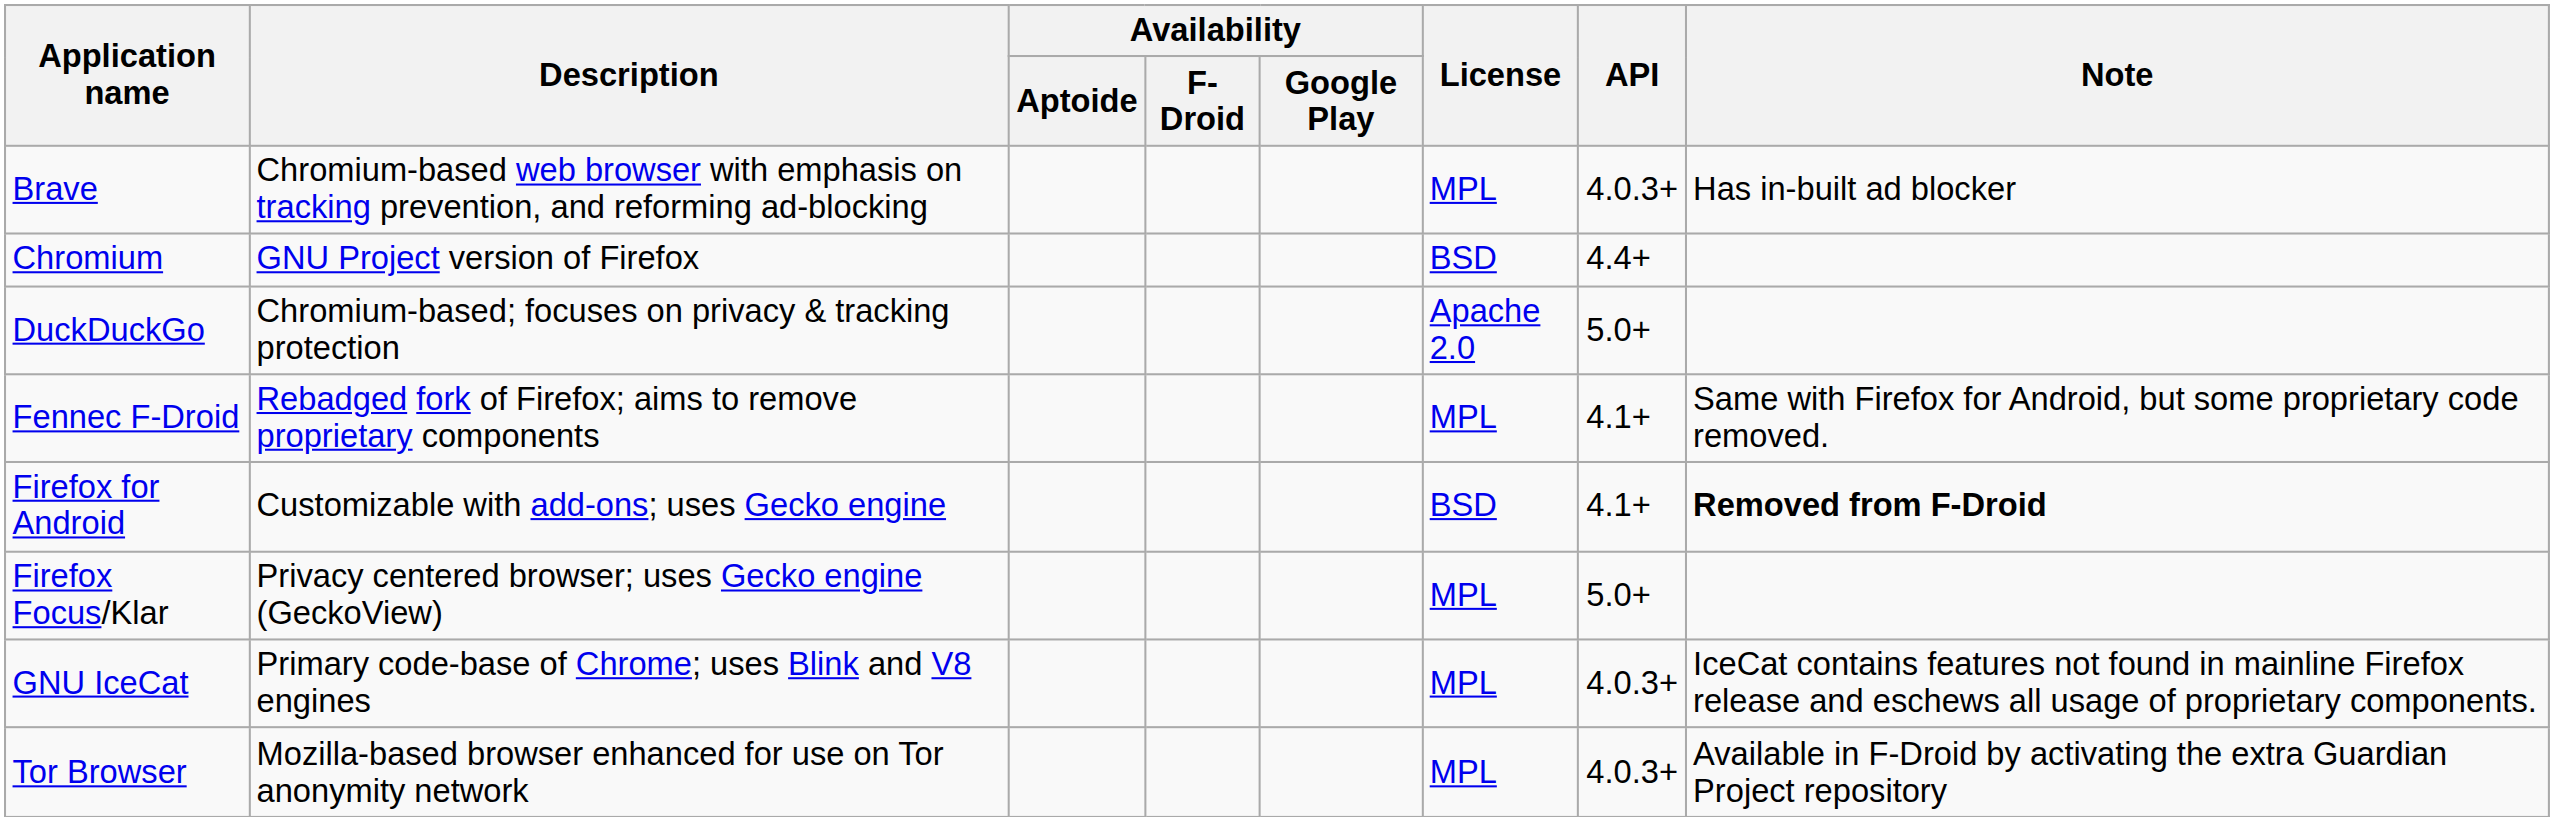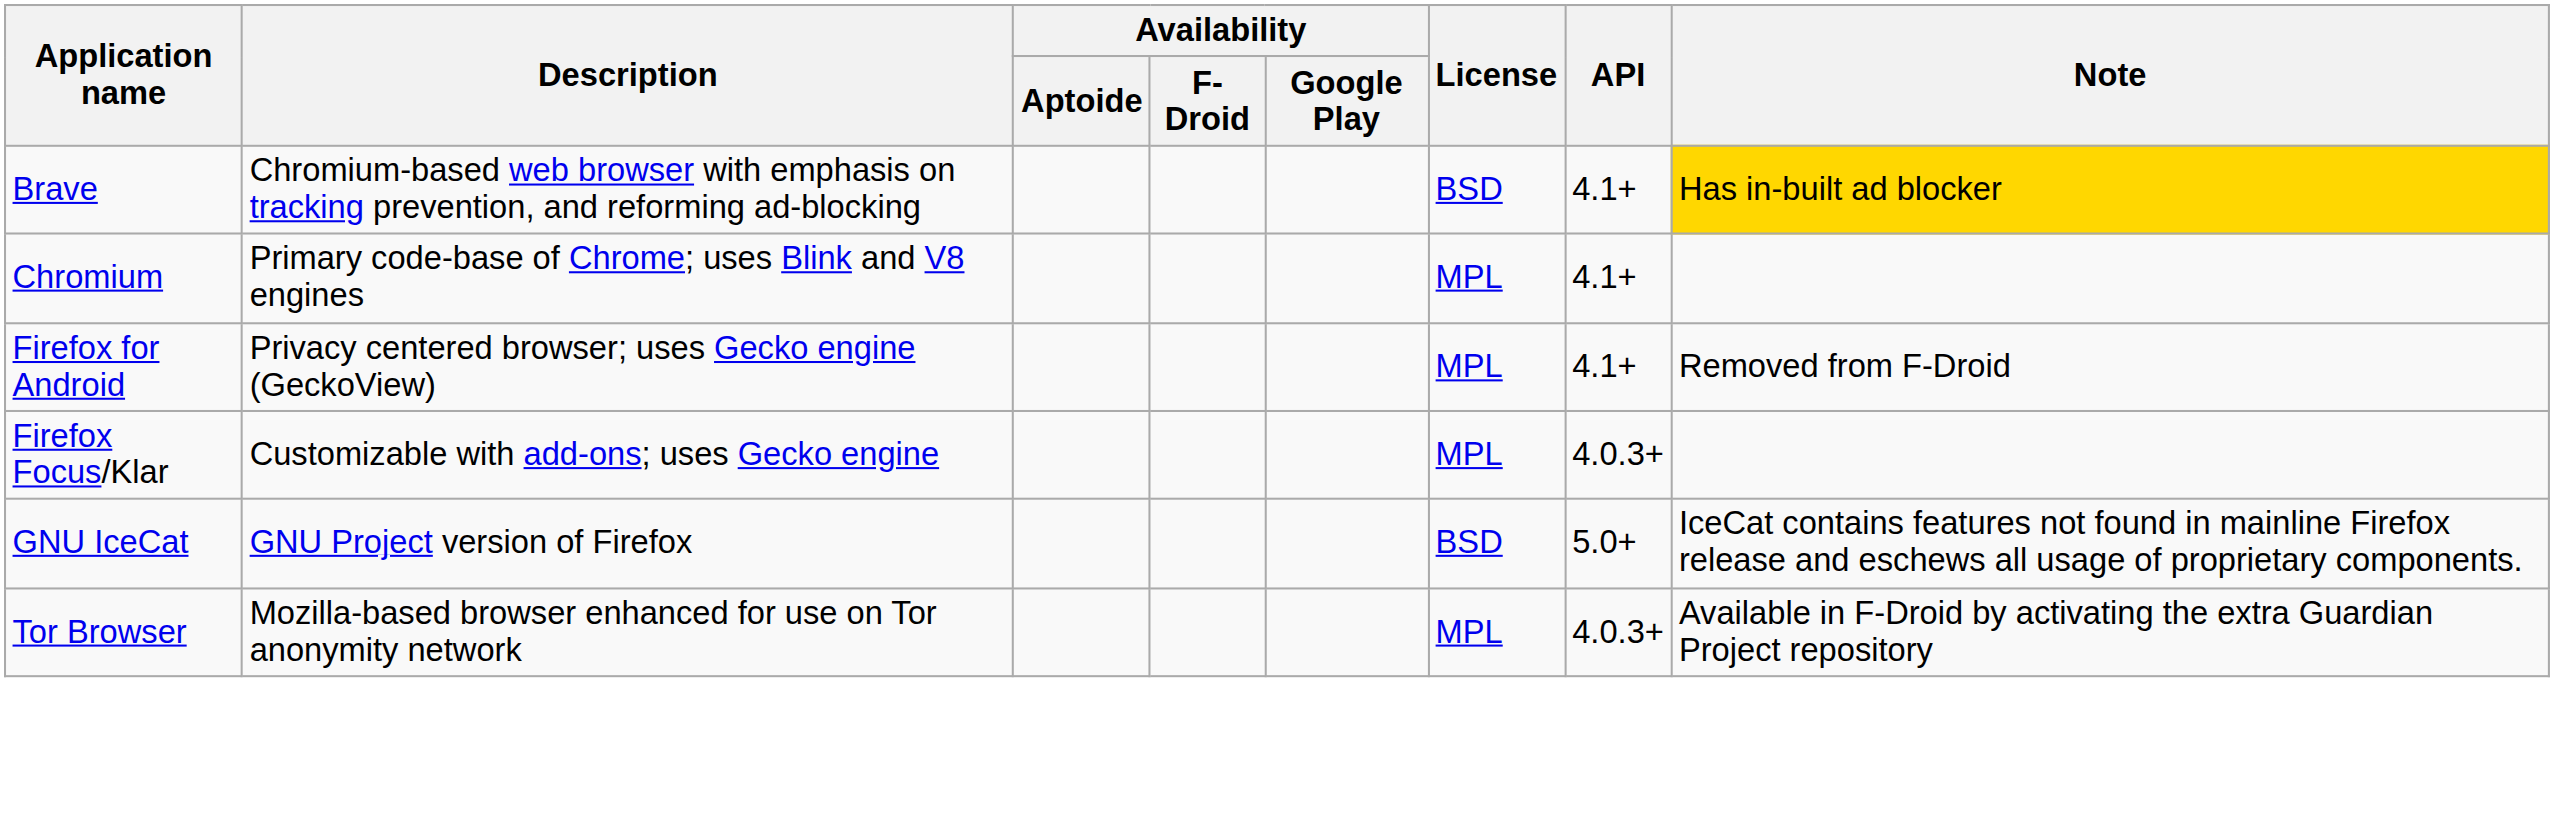 <table class="wikitable">
 <tr>
 <th rowspan="2">Application name</th>
 <th rowspan="2">Description</th>
 <th colspan="3">Availability</th>
 <th rowspan="2">License</th>
 <th rowspan="2">API</th>
 <th rowspan="2">Note</th>
 </tr>
 <tr>
 <th>Aptoide</th>
 <th>F-Droid</th>
 <th>Google Play</th>
 </tr>
 <tr>
 <td><a href='#'>Brave</a></td>
 <td>Chromium-based <a href='#'>web browser</a> with emphasis on <a href='#'>tracking</a> prevention, and reforming ad-blocking</td>
 <td></td>
 <td></td>
 <td></td>
-<td><a href='#'>MPL</a></td>
-<td>4.0.3+</td>
-<td>Has in-built ad blocker</td>
+<td><a href='#'>BSD</a></td>
+<td>4.1+</td>
+<td style="background: gold;">Has in-built ad blocker</td>
 </tr>
 <tr>
 <td><a href='#'>Chromium</a></td>
-<td><a href='#'>GNU Project</a> version of Firefox</td>
-<td></td>
-<td></td>
-<td></td>
-<td><a href='#'>BSD</a></td>
-<td>4.4+</td>
-<td></td>
-</tr>
-<tr>
-<td><a href='#'>DuckDuckGo</a></td>
-<td>Chromium-based; focuses on privacy & tracking protection</td>
-<td></td>
-<td></td>
-<td></td>
-<td><a href='#'>Apache 2.0</a></td>
-<td>5.0+</td>
-<td></td>
-</tr>
-<tr>
-<td><a href='#'>Fennec F-Droid</a></td>
-<td><a href='#'>Rebadged</a> <a href='#'>fork</a> of Firefox; aims to remove <a href='#'>proprietary</a> components</td>
-<td></td>
-<td> </td>
-<td></td>
-<td><a href='#'>MPL</a></td>
-<td>4.1+</td>
-<td>Same with Firefox for Android, but some proprietary code removed.</td>
-</tr>
-<tr>
-<td><a href='#'>Firefox for Android</a></td>
-<td>Customizable with <a href='#'>add-ons</a>; uses <a href='#'>Gecko engine</a></td>
-<td></td>
-<td>  </td>
-<td></td>
-<td><a href='#'>BSD</a></td>
-<td>4.1+</td>
-<td><strong>Removed from F-Droid</strong></td>
-</tr>
-<tr>
-<td><a href='#'>Firefox Focus</a>/Klar</td>
-<td>Privacy centered browser; uses <a href='#'>Gecko engine</a> (GeckoView)</td>
+<td>Primary code-base of <a href='#'>Chrome</a>; uses <a href='#'>Blink</a> and <a href='#'>V8</a> engines</td>
 <td></td>
 <td></td>
 <td></td>
 <td><a href='#'>MPL</a></td>
-<td>5.0+</td>
+<td>4.1+</td>
+<td></td>
+</tr>
+<tr>
+<td><a href='#'>Firefox for Android</a></td>
+<td>Privacy centered browser; uses <a href='#'>Gecko engine</a> (GeckoView)</td>
+<td></td>
+<td>  </td>
+<td></td>
+<td><a href='#'>MPL</a></td>
+<td>4.1+</td>
+<td>Removed from F-Droid</td>
+</tr>
+<tr>
+<td><a href='#'>Firefox Focus</a>/Klar</td>
+<td>Customizable with <a href='#'>add-ons</a>; uses <a href='#'>Gecko engine</a></td>
+<td></td>
+<td></td>
+<td></td>
+<td><a href='#'>MPL</a></td>
+<td>4.0.3+</td>
 <td></td>
 </tr>
 <tr>
 <td><a href='#'>GNU IceCat</a></td>
-<td>Primary code-base of <a href='#'>Chrome</a>; uses <a href='#'>Blink</a> and <a href='#'>V8</a> engines</td>
+<td><a href='#'>GNU Project</a> version of Firefox</td>
 <td></td>
 <td> </td>
 <td></td>
-<td><a href='#'>MPL</a></td>
-<td>4.0.3+</td>
+<td><a href='#'>BSD</a></td>
+<td>5.0+</td>
 <td>IceCat contains features not found in mainline Firefox release and eschews all usage of proprietary components.</td>
 </tr>
 <tr>
 <td><a href='#'>Tor Browser</a></td>
 <td>Mozilla-based browser enhanced for use on Tor anonymity network</td>
 <td></td>
 <td></td>
 <td></td>
 <td><a href='#'>MPL</a></td>
 <td>4.0.3+</td>
 <td>Available in F-Droid by activating the extra Guardian Project repository</td>
 </tr>
 </table>
